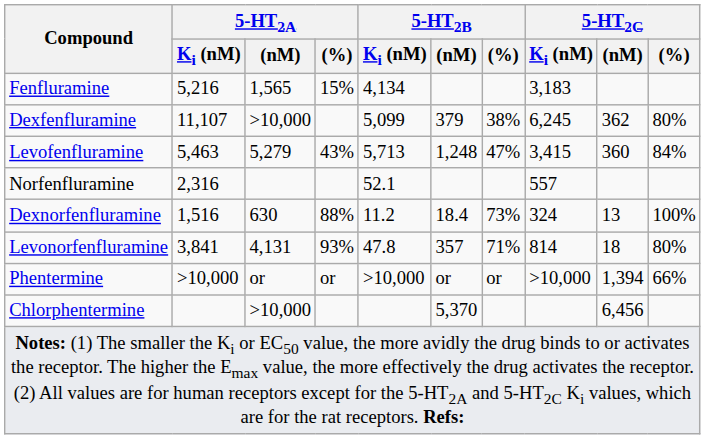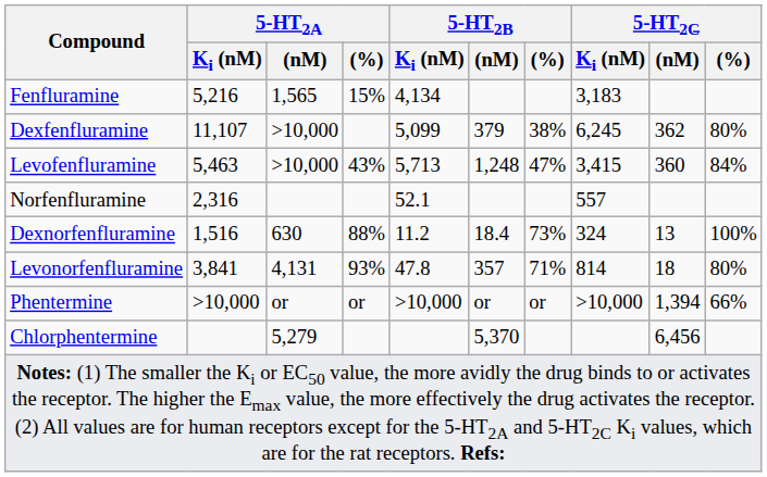 <table class="wikitable" style="font-size:small;">
 <tr>
 <th rowspan="2">Compound</th>
 <th colspan="3"><a href='#'>5-HT<sub>2A</sub></a></th>
 <th colspan="3"><a href='#'>5-HT<sub>2B</sub></a></th>
 <th colspan="3"><a href='#'>5-HT<sub>2C</sub></a></th>
 </tr>
 <tr>
 <th><a href='#'>K<sub>i</sub></a> (nM)</th>
 <th> (nM)</th>
 <th> (%)</th>
 <th><a href='#'>K<sub>i</sub></a> (nM)</th>
 <th> (nM)</th>
 <th> (%)</th>
 <th><a href='#'>K<sub>i</sub></a> (nM)</th>
 <th> (nM)</th>
 <th> (%)</th>
 </tr>
 <tr>
 <td><a href='#'>Fenfluramine</a></td>
 <td>5,216</td>
 <td>1,565</td>
 <td>15%</td>
 <td>4,134</td>
 <td></td>
 <td></td>
 <td>3,183</td>
 <td></td>
 <td></td>
 </tr>
 <tr>
 <td><a href='#'>Dexfenfluramine</a></td>
 <td>11,107</td>
 <td>>10,000</td>
 <td></td>
 <td>5,099</td>
 <td>379</td>
 <td>38%</td>
 <td>6,245</td>
 <td>362</td>
 <td>80%</td>
 </tr>
 <tr>
 <td><a href='#'>Levofenfluramine</a></td>
 <td>5,463</td>
-<td>5,279</td>
+<td>>10,000</td>
 <td>43%</td>
 <td>5,713</td>
 <td>1,248</td>
 <td>47%</td>
 <td>3,415</td>
 <td>360</td>
 <td>84%</td>
 </tr>
 <tr>
 <td>Norfenfluramine</td>
 <td>2,316</td>
 <td></td>
 <td></td>
 <td>52.1</td>
 <td></td>
 <td></td>
 <td>557</td>
 <td></td>
 <td></td>
 </tr>
 <tr>
 <td><a href='#'>Dexnorfenfluramine</a></td>
 <td>1,516</td>
 <td>630</td>
 <td>88%</td>
 <td>11.2</td>
 <td>18.4</td>
 <td>73%</td>
 <td>324</td>
 <td>13</td>
 <td>100%</td>
 </tr>
 <tr>
 <td><a href='#'>Levonorfenfluramine</a></td>
 <td>3,841</td>
 <td>4,131</td>
 <td>93%</td>
 <td>47.8</td>
 <td>357</td>
 <td>71%</td>
 <td>814</td>
 <td>18</td>
 <td>80%</td>
 </tr>
 <tr>
 <td><a href='#'>Phentermine</a></td>
 <td>>10,000</td>
 <td> or </td>
 <td> or </td>
 <td>>10,000</td>
 <td> or </td>
 <td> or </td>
 <td>>10,000</td>
 <td>1,394</td>
 <td>66%</td>
 </tr>
 <tr>
 <td><a href='#'>Chlorphentermine</a></td>
 <td></td>
-<td>>10,000</td>
+<td>5,279</td>
 <td></td>
 <td></td>
 <td>5,370</td>
 <td></td>
 <td></td>
 <td>6,456</td>
 <td></td>
 </tr>
 <tr>
 <td colspan="10" style="width: 1px; background-color:#eaecf0; text-align: center;"><strong>Notes:</strong> (1) The smaller the K<sub>i</sub> or EC<sub>50</sub> value, the more avidly the drug binds to or activates the receptor. The higher the E<sub>max</sub> value, the more effectively the drug activates the receptor. (2) All values are for human receptors except for the 5-HT<sub>2A</sub> and 5-HT<sub>2C</sub> K<sub>i</sub> values, which are for the rat receptors. <strong>Refs:</strong> </td>
 </tr>
 </table>
